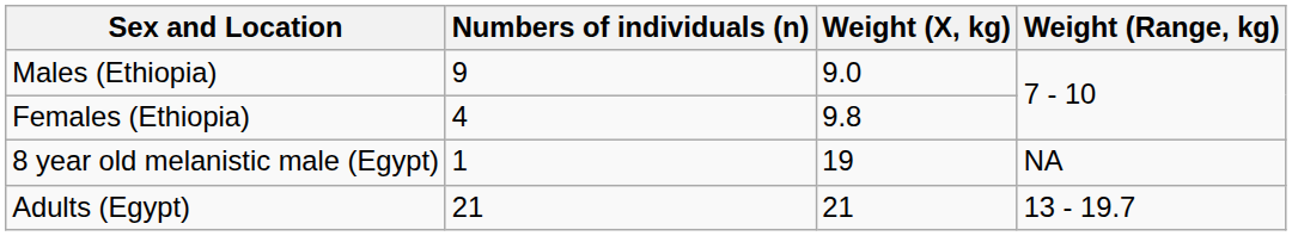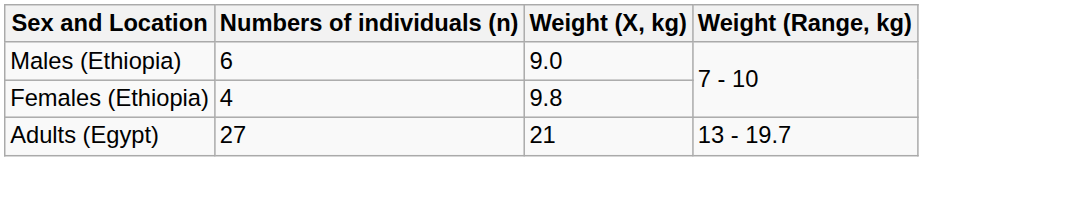 <table class="wikitable sortable">
 <tr>
 <th>Sex and Location</th>
 <th>Numbers of individuals (n)</th>
 <th>Weight (X, kg)</th>
 <th>Weight (Range, kg)</th>
 </tr>
 <tr>
 <td>Males (Ethiopia)</td>
-<td>9</td>
+<td>6</td>
 <td>9.0</td>
 <td rowspan="2">7 - 10</td>
 </tr>
 <tr>
 <td>Females (Ethiopia)</td>
 <td>4</td>
 <td>9.8</td>
 </tr>
 <tr>
-<td>8 year old melanistic male (Egypt)</td>
-<td>1</td>
-<td>19</td>
-<td>NA</td>
-</tr>
-<tr>
 <td>Adults (Egypt)</td>
-<td>21</td>
+<td>27</td>
 <td>21</td>
 <td>13 - 19.7</td>
 </tr>
 </table>
